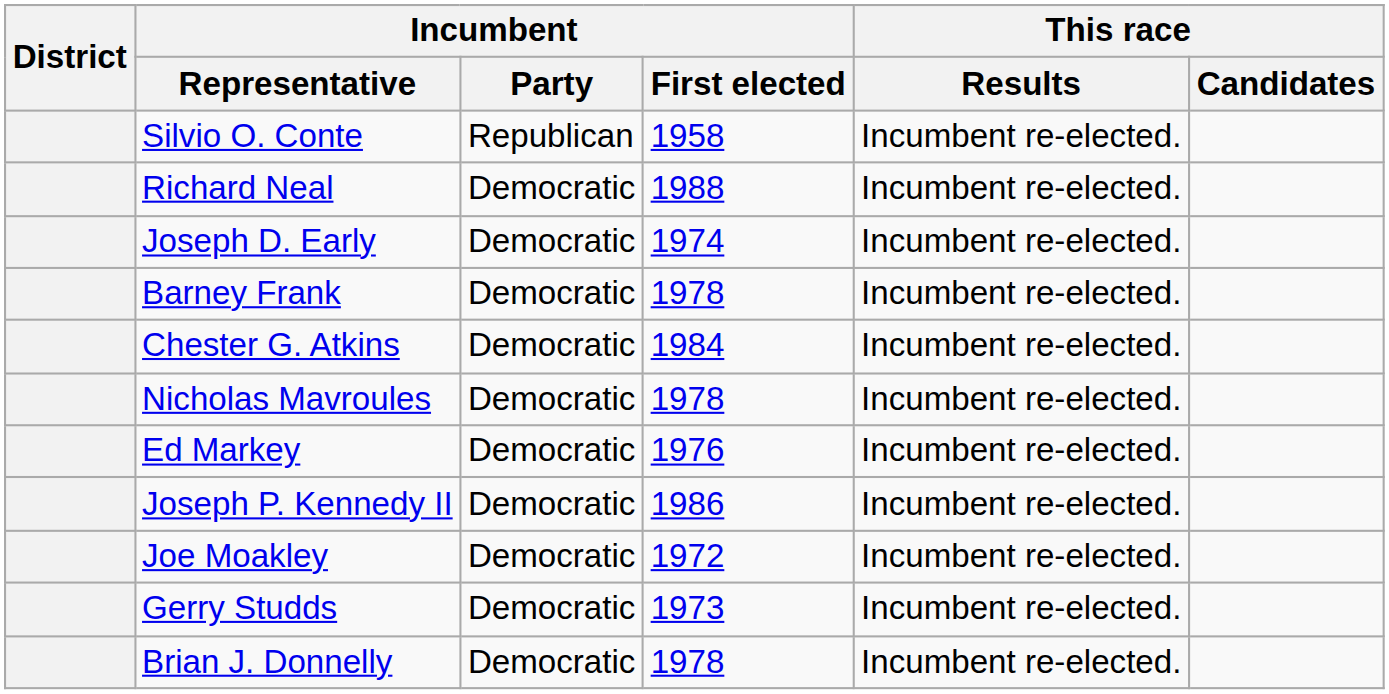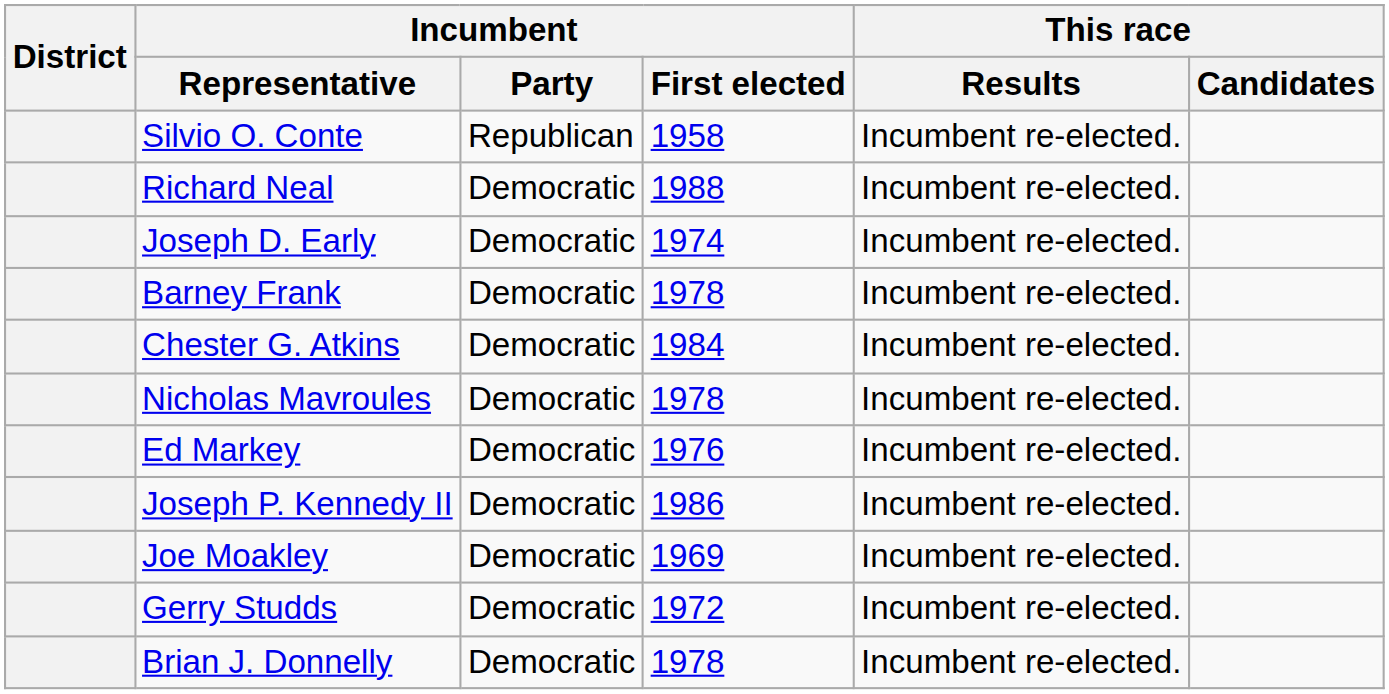 <table class=wikitable>
 <tr>
 <th rowspan=2>District</th>
 <th colspan=3>Incumbent</th>
 <th colspan=2>This race</th>
 </tr>
 <tr>
 <th>Representative</th>
 <th>Party</th>
 <th>First elected</th>
 <th>Results</th>
 <th>Candidates</th>
 </tr>
 <tr>
 <th></th>
 <td><a href='#'>Silvio O. Conte</a></td>
 <td>Republican</td>
 <td><a href='#'>1958</a></td>
 <td>Incumbent re-elected.</td>
 <td nowrap></td>
 </tr>
 <tr>
 <th></th>
 <td><a href='#'>Richard Neal</a></td>
 <td>Democratic</td>
 <td><a href='#'>1988</a></td>
 <td>Incumbent re-elected.</td>
 <td nowrap></td>
 </tr>
 <tr>
 <th></th>
 <td><a href='#'>Joseph D. Early</a></td>
 <td>Democratic</td>
 <td><a href='#'>1974</a></td>
 <td>Incumbent re-elected.</td>
 <td nowrap></td>
 </tr>
 <tr>
 <th></th>
 <td><a href='#'>Barney Frank</a></td>
 <td>Democratic</td>
 <td><a href='#'>1978</a></td>
 <td>Incumbent re-elected.</td>
 <td nowrap></td>
 </tr>
 <tr>
 <th></th>
 <td><a href='#'>Chester G. Atkins</a></td>
 <td>Democratic</td>
 <td><a href='#'>1984</a></td>
 <td>Incumbent re-elected.</td>
 <td nowrap></td>
 </tr>
 <tr>
 <th></th>
 <td><a href='#'>Nicholas Mavroules</a></td>
 <td>Democratic</td>
 <td><a href='#'>1978</a></td>
 <td>Incumbent re-elected.</td>
 <td nowrap></td>
 </tr>
 <tr>
 <th></th>
 <td><a href='#'>Ed Markey</a></td>
 <td>Democratic</td>
 <td><a href='#'>1976</a></td>
 <td>Incumbent re-elected.</td>
 <td nowrap></td>
 </tr>
 <tr>
 <th></th>
 <td><a href='#'>Joseph P. Kennedy II</a></td>
 <td>Democratic</td>
 <td><a href='#'>1986</a></td>
 <td>Incumbent re-elected.</td>
 <td nowrap></td>
 </tr>
 <tr>
 <th></th>
 <td><a href='#'>Joe Moakley</a></td>
 <td>Democratic</td>
-<td><a href='#'>1972</a></td>
+<td><a href='#'>1969</a></td>
 <td>Incumbent re-elected.</td>
 <td nowrap></td>
 </tr>
 <tr>
 <th></th>
 <td><a href='#'>Gerry Studds</a></td>
 <td>Democratic</td>
-<td><a href='#'>1973</a></td>
+<td><a href='#'>1972</a></td>
 <td>Incumbent re-elected.</td>
 <td nowrap></td>
 </tr>
 <tr>
 <th></th>
 <td><a href='#'>Brian J. Donnelly</a></td>
 <td>Democratic</td>
 <td><a href='#'>1978</a></td>
 <td>Incumbent re-elected.</td>
 <td nowrap></td>
 </tr>
 </table>
